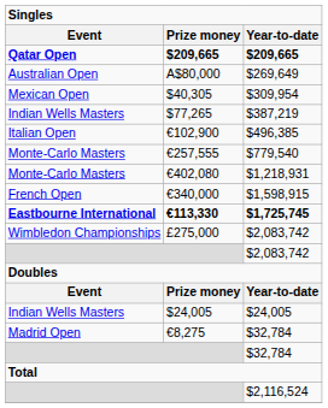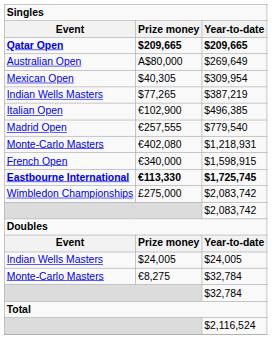 <table class="wikitable sortable">
 <tr>
 <td colspan=3><strong>Singles</strong></td>
 </tr>
 <tr>
 <th>Event</th>
 <th>Prize money</th>
 <th>Year-to-date</th>
 </tr>
 <tr>
 <td><strong><a href='#'>Qatar Open</a></strong></td>
 <td><strong>$209,665</strong></td>
 <td><strong>$209,665</strong></td>
 </tr>
 <tr>
 <td><a href='#'>Australian Open</a></td>
 <td>A$80,000</td>
 <td>$269,649</td>
 </tr>
 <tr>
 <td><a href='#'>Mexican Open</a></td>
 <td>$40,305</td>
 <td>$309,954</td>
 </tr>
 <tr>
 <td><a href='#'>Indian Wells Masters</a></td>
 <td>$77,265</td>
 <td>$387,219</td>
 </tr>
 <tr>
 <td><a href='#'>Italian Open</a></td>
 <td>€102,900</td>
 <td>$496,385</td>
 </tr>
 <tr>
-<td><a href='#'>Monte-Carlo Masters</a></td>
+<td><a href='#'>Madrid Open</a></td>
 <td>€257,555</td>
 <td>$779,540</td>
 </tr>
 <tr>
 <td><a href='#'>Monte-Carlo Masters</a></td>
 <td>€402,080</td>
 <td>$1,218,931</td>
 </tr>
 <tr>
 <td><a href='#'>French Open</a></td>
 <td>€340,000</td>
 <td>$1,598,915</td>
 </tr>
 <tr>
 <td><strong><a href='#'>Eastbourne International</a></strong></td>
 <td><strong>€113,330</strong></td>
 <td><strong>$1,725,745</strong></td>
 </tr>
 <tr>
 <td><a href='#'>Wimbledon Championships</a></td>
 <td>£275,000</td>
 <td>$2,083,742</td>
 </tr>
 <tr class="sortbottom">
 <td colspan=2 bgcolor=#DCDCDC></td>
 <td>$2,083,742</td>
 </tr>
 <tr>
 <td colspan=3><strong>Doubles</strong></td>
 </tr>
 <tr>
 <th>Event</th>
 <th>Prize money</th>
 <th>Year-to-date</th>
 </tr>
 <tr>
 <td><a href='#'>Indian Wells Masters</a></td>
 <td>$24,005</td>
 <td>$24,005</td>
 </tr>
 <tr>
-<td><a href='#'>Madrid Open</a></td>
+<td><a href='#'>Monte-Carlo Masters</a></td>
 <td>€8,275</td>
 <td>$32,784</td>
 </tr>
 <tr class="sortbottom">
 <td colspan=2 bgcolor=#DCDCDC></td>
 <td>$32,784</td>
 </tr>
 <tr>
 <td colspan=3><strong>Total</strong></td>
 </tr>
 <tr class="sortbottom">
 <td colspan=2 bgcolor=#DCDCDC></td>
 <td>$2,116,524</td>
 </tr>
 <tr>
 </tr>
 </table>
